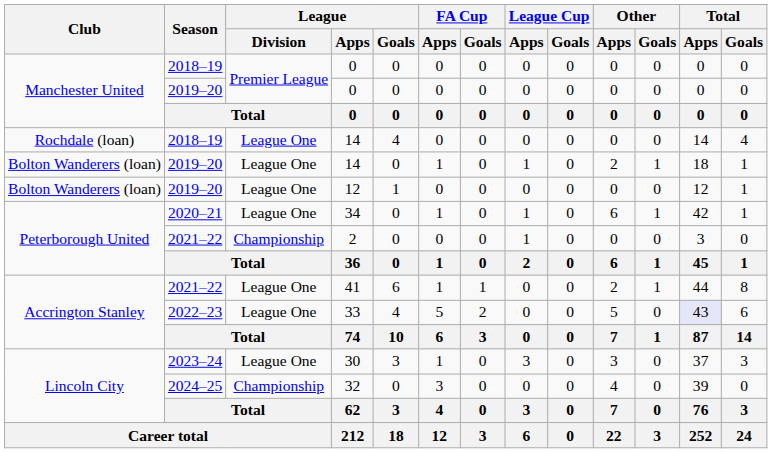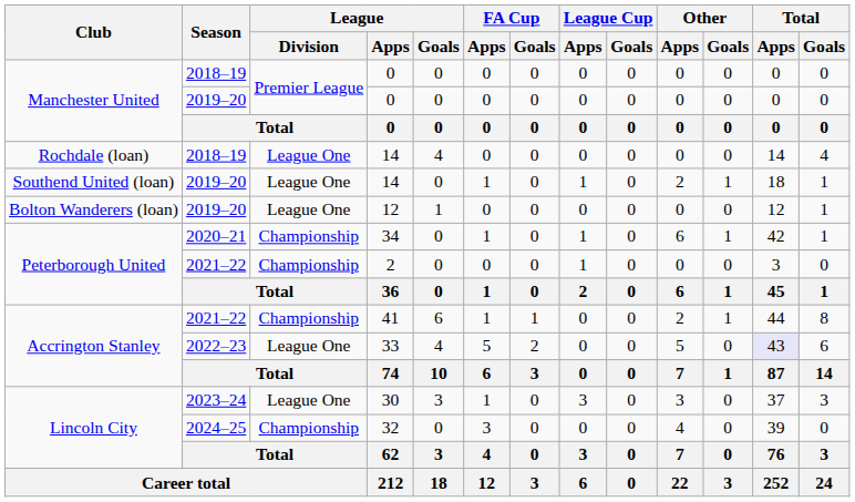 <table class="wikitable" style="text-align: center">
 <tr>
 <th rowspan="2">Club</th>
 <th rowspan="2">Season</th>
 <th colspan="3">League</th>
 <th colspan="2"><a href='#'>FA Cup</a></th>
 <th colspan="2"><a href='#'>League Cup</a></th>
 <th colspan="2">Other</th>
 <th colspan="2">Total</th>
 </tr>
 <tr>
 <th>Division</th>
 <th>Apps</th>
 <th>Goals</th>
 <th>Apps</th>
 <th>Goals</th>
 <th>Apps</th>
 <th>Goals</th>
 <th>Apps</th>
 <th>Goals</th>
 <th>Apps</th>
 <th>Goals</th>
 </tr>
 <tr>
 <td rowspan="3"><a href='#'>Manchester United</a></td>
 <td><a href='#'>2018–19</a></td>
 <td rowspan="2"><a href='#'>Premier League</a></td>
 <td>0</td>
 <td>0</td>
 <td>0</td>
 <td>0</td>
 <td>0</td>
 <td>0</td>
 <td>0</td>
 <td>0</td>
 <td>0</td>
 <td>0</td>
 </tr>
 <tr>
 <td><a href='#'>2019–20</a></td>
 <td>0</td>
 <td>0</td>
 <td>0</td>
 <td>0</td>
 <td>0</td>
 <td>0</td>
 <td>0</td>
 <td>0</td>
 <td>0</td>
 <td>0</td>
 </tr>
 <tr>
 <th colspan="2">Total</th>
 <th>0</th>
 <th>0</th>
 <th>0</th>
 <th>0</th>
 <th>0</th>
 <th>0</th>
 <th>0</th>
 <th>0</th>
 <th>0</th>
 <th>0</th>
 </tr>
 <tr>
 <td><a href='#'>Rochdale</a> (loan)</td>
 <td><a href='#'>2018–19</a></td>
 <td><a href='#'>League One</a></td>
 <td>14</td>
 <td>4</td>
 <td>0</td>
 <td>0</td>
 <td>0</td>
 <td>0</td>
 <td>0</td>
 <td>0</td>
 <td>14</td>
 <td>4</td>
 </tr>
 <tr>
-<td><a href='#'>Bolton Wanderers</a>  (loan)</td>
+<td><a href='#'>Southend United</a> (loan)</td>
 <td><a href='#'>2019–20</a></td>
 <td>League One</td>
 <td>14</td>
 <td>0</td>
 <td>1</td>
 <td>0</td>
 <td>1</td>
 <td>0</td>
 <td>2</td>
 <td>1</td>
 <td>18</td>
 <td>1</td>
 </tr>
 <tr>
 <td><a href='#'>Bolton Wanderers</a>  (loan)</td>
 <td><a href='#'>2019–20</a></td>
 <td>League One</td>
 <td>12</td>
 <td>1</td>
 <td>0</td>
 <td>0</td>
 <td>0</td>
 <td>0</td>
 <td>0</td>
 <td>0</td>
 <td>12</td>
 <td>1</td>
 </tr>
 <tr>
 <td rowspan=3><a href='#'>Peterborough United</a></td>
 <td><a href='#'>2020–21</a></td>
-<td>League One</td>
+<td><a href='#'>Championship</a></td>
 <td>34</td>
 <td>0</td>
 <td>1</td>
 <td>0</td>
 <td>1</td>
 <td>0</td>
 <td>6</td>
 <td>1</td>
 <td>42</td>
 <td>1</td>
 </tr>
 <tr>
 <td><a href='#'>2021–22</a></td>
 <td><a href='#'>Championship</a></td>
 <td>2</td>
 <td>0</td>
 <td>0</td>
 <td>0</td>
 <td>1</td>
 <td>0</td>
 <td>0</td>
 <td>0</td>
 <td>3</td>
 <td>0</td>
 </tr>
 <tr>
 <th colspan="2">Total</th>
 <th>36</th>
 <th>0</th>
 <th>1</th>
 <th>0</th>
 <th>2</th>
 <th>0</th>
 <th>6</th>
 <th>1</th>
 <th>45</th>
 <th>1</th>
 </tr>
 <tr>
 <td rowspan=3><a href='#'>Accrington Stanley</a></td>
 <td><a href='#'>2021–22</a></td>
-<td>League One</td>
+<td><a href='#'>Championship</a></td>
 <td>41</td>
 <td>6</td>
 <td>1</td>
 <td>1</td>
 <td>0</td>
 <td>0</td>
 <td>2</td>
 <td>1</td>
 <td>44</td>
 <td>8</td>
 </tr>
 <tr>
 <td><a href='#'>2022–23</a></td>
 <td>League One</td>
 <td>33</td>
 <td>4</td>
 <td>5</td>
 <td>2</td>
 <td>0</td>
 <td>0</td>
 <td>5</td>
 <td>0</td>
 <td style="background: lavender;">43</td>
 <td>6</td>
 </tr>
 <tr>
 <th colspan="2">Total</th>
 <th>74</th>
 <th>10</th>
 <th>6</th>
 <th>3</th>
 <th>0</th>
 <th>0</th>
 <th>7</th>
 <th>1</th>
 <th>87</th>
 <th>14</th>
 </tr>
 <tr>
 <td rowspan=3><a href='#'>Lincoln City</a></td>
 <td><a href='#'>2023–24</a></td>
 <td>League One</td>
 <td>30</td>
 <td>3</td>
 <td>1</td>
 <td>0</td>
 <td>3</td>
 <td>0</td>
 <td>3</td>
 <td>0</td>
 <td>37</td>
 <td>3</td>
 </tr>
 <tr>
 <td><a href='#'>2024–25</a></td>
 <td><a href='#'>Championship</a></td>
 <td>32</td>
 <td>0</td>
 <td>3</td>
 <td>0</td>
 <td>0</td>
 <td>0</td>
 <td>4</td>
 <td>0</td>
 <td>39</td>
 <td>0</td>
 </tr>
 <tr>
 <th colspan="2">Total</th>
 <th>62</th>
 <th>3</th>
 <th>4</th>
 <th>0</th>
 <th>3</th>
 <th>0</th>
 <th>7</th>
 <th>0</th>
 <th>76</th>
 <th>3</th>
 </tr>
 <tr>
 <th colspan="3">Career total</th>
 <th>212</th>
 <th>18</th>
 <th>12</th>
 <th>3</th>
 <th>6</th>
 <th>0</th>
 <th>22</th>
 <th>3</th>
 <th>252</th>
 <th>24</th>
 </tr>
 </table>
